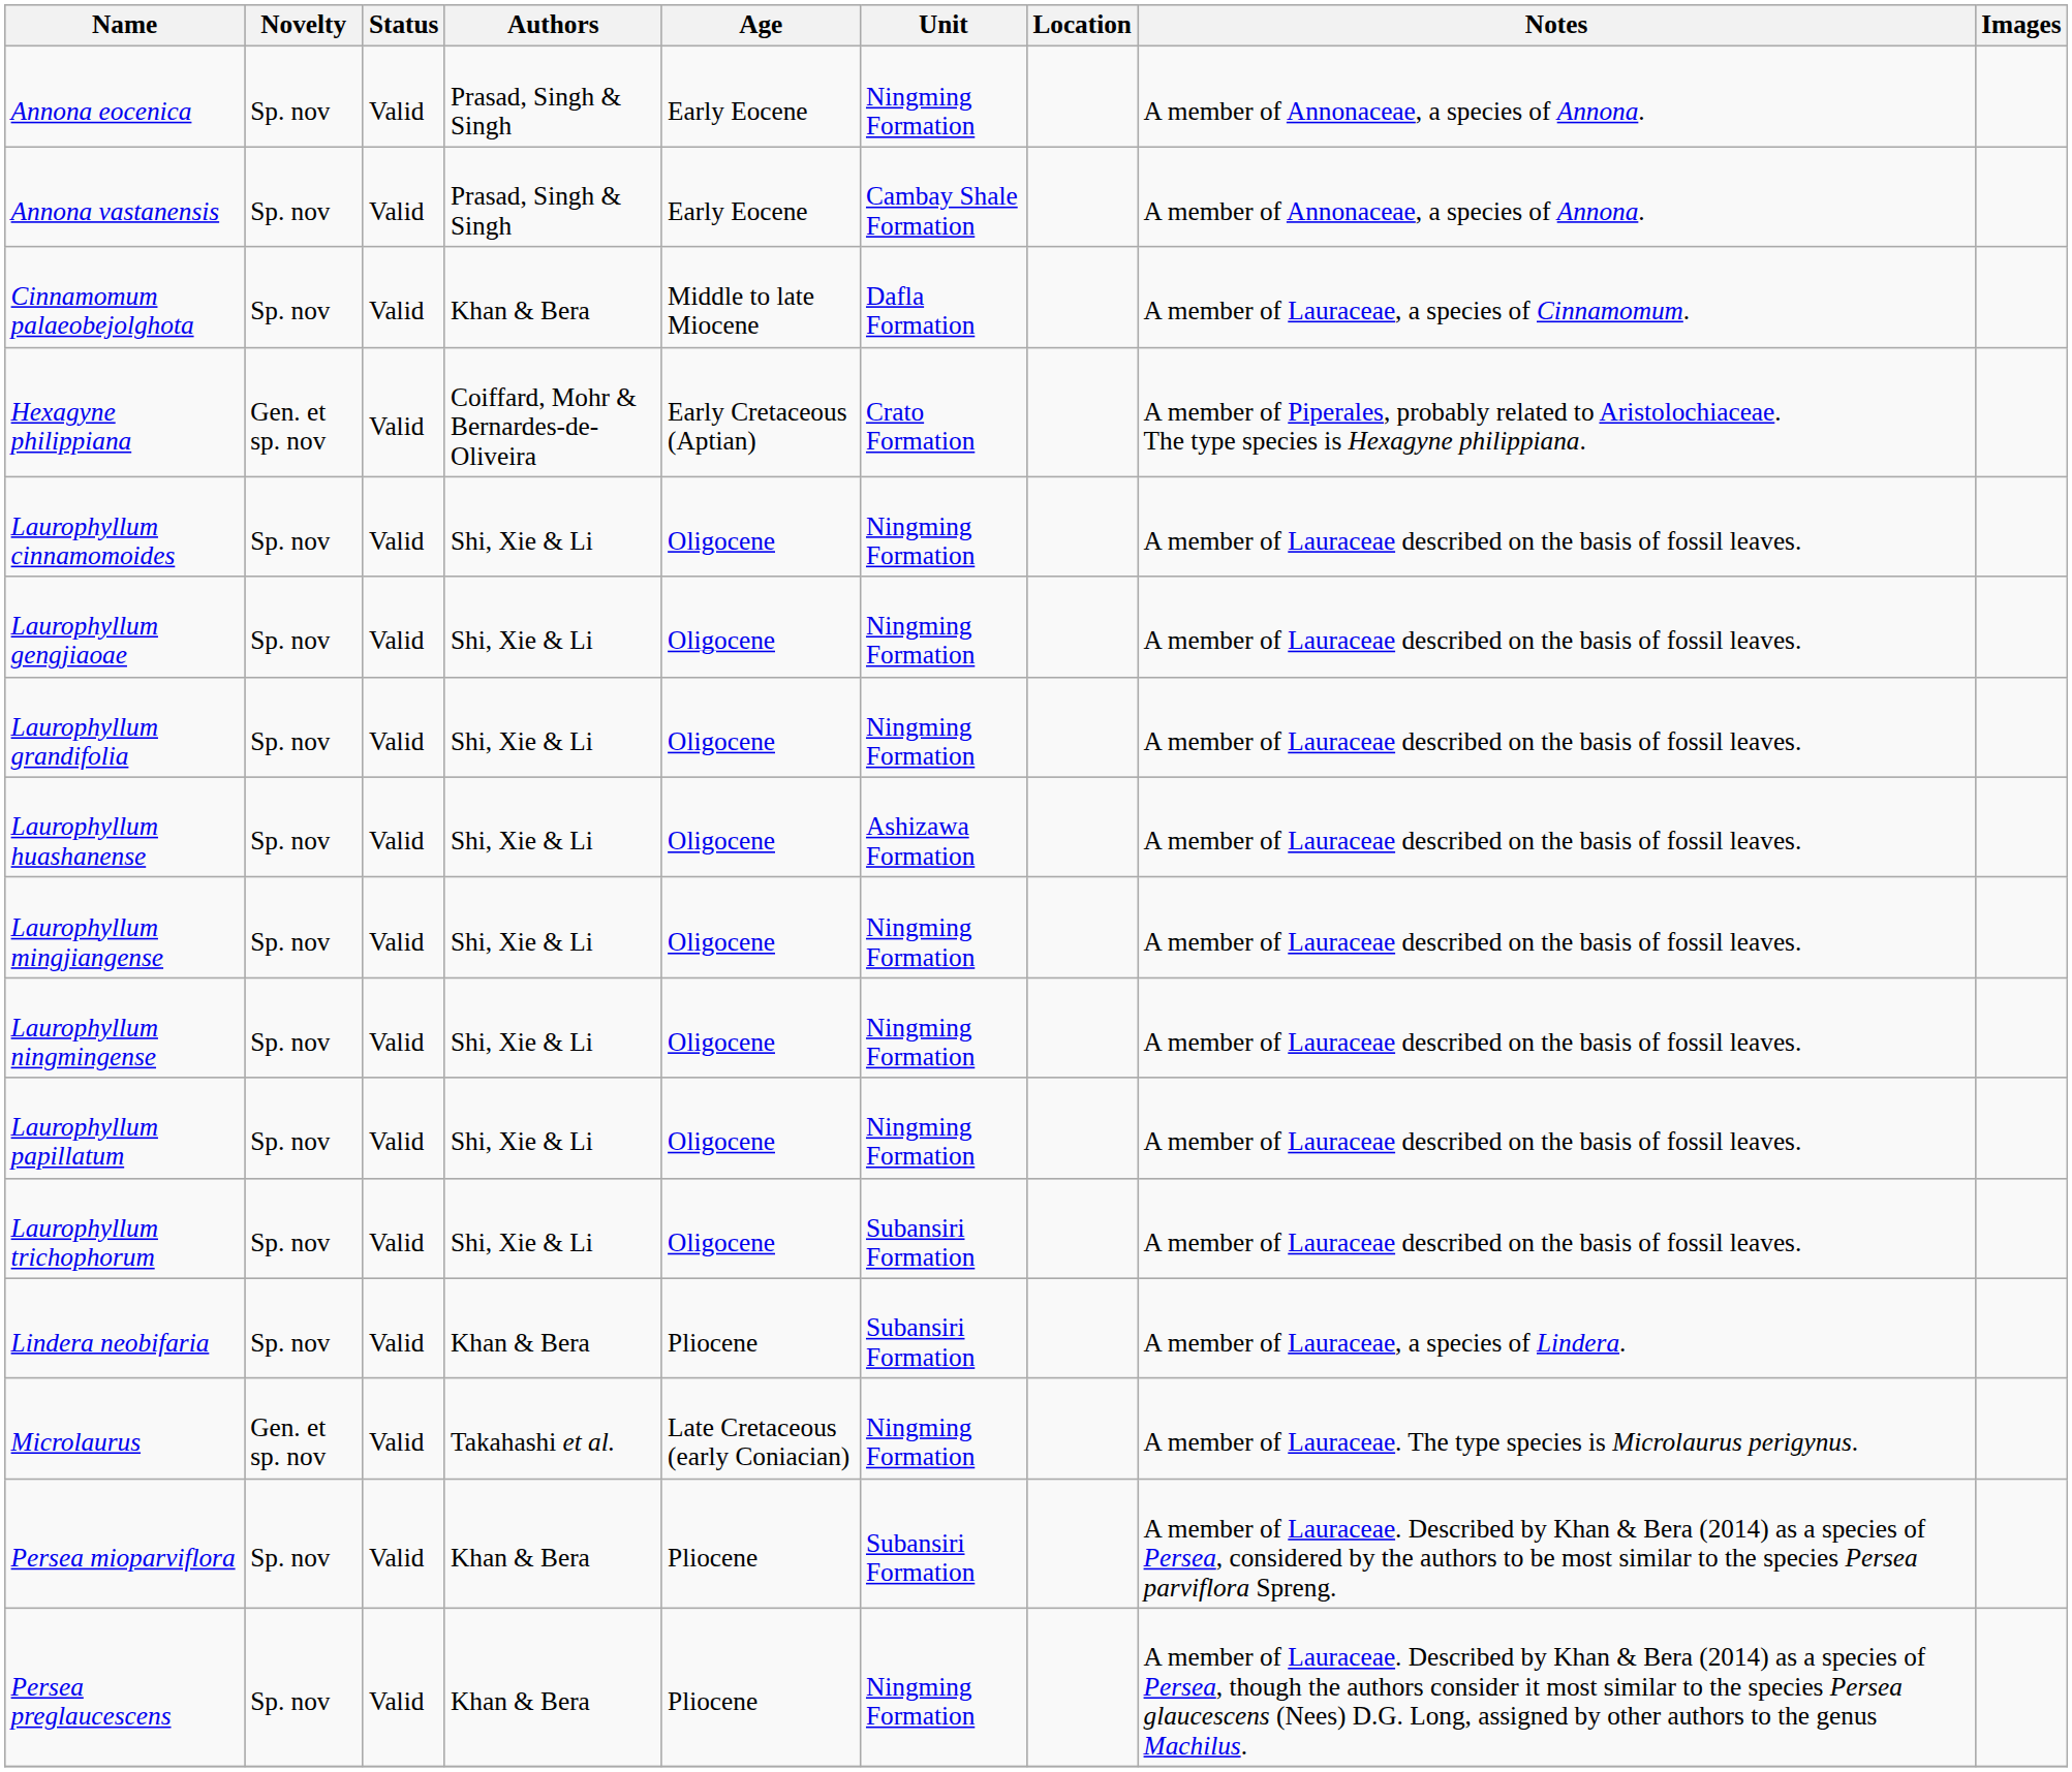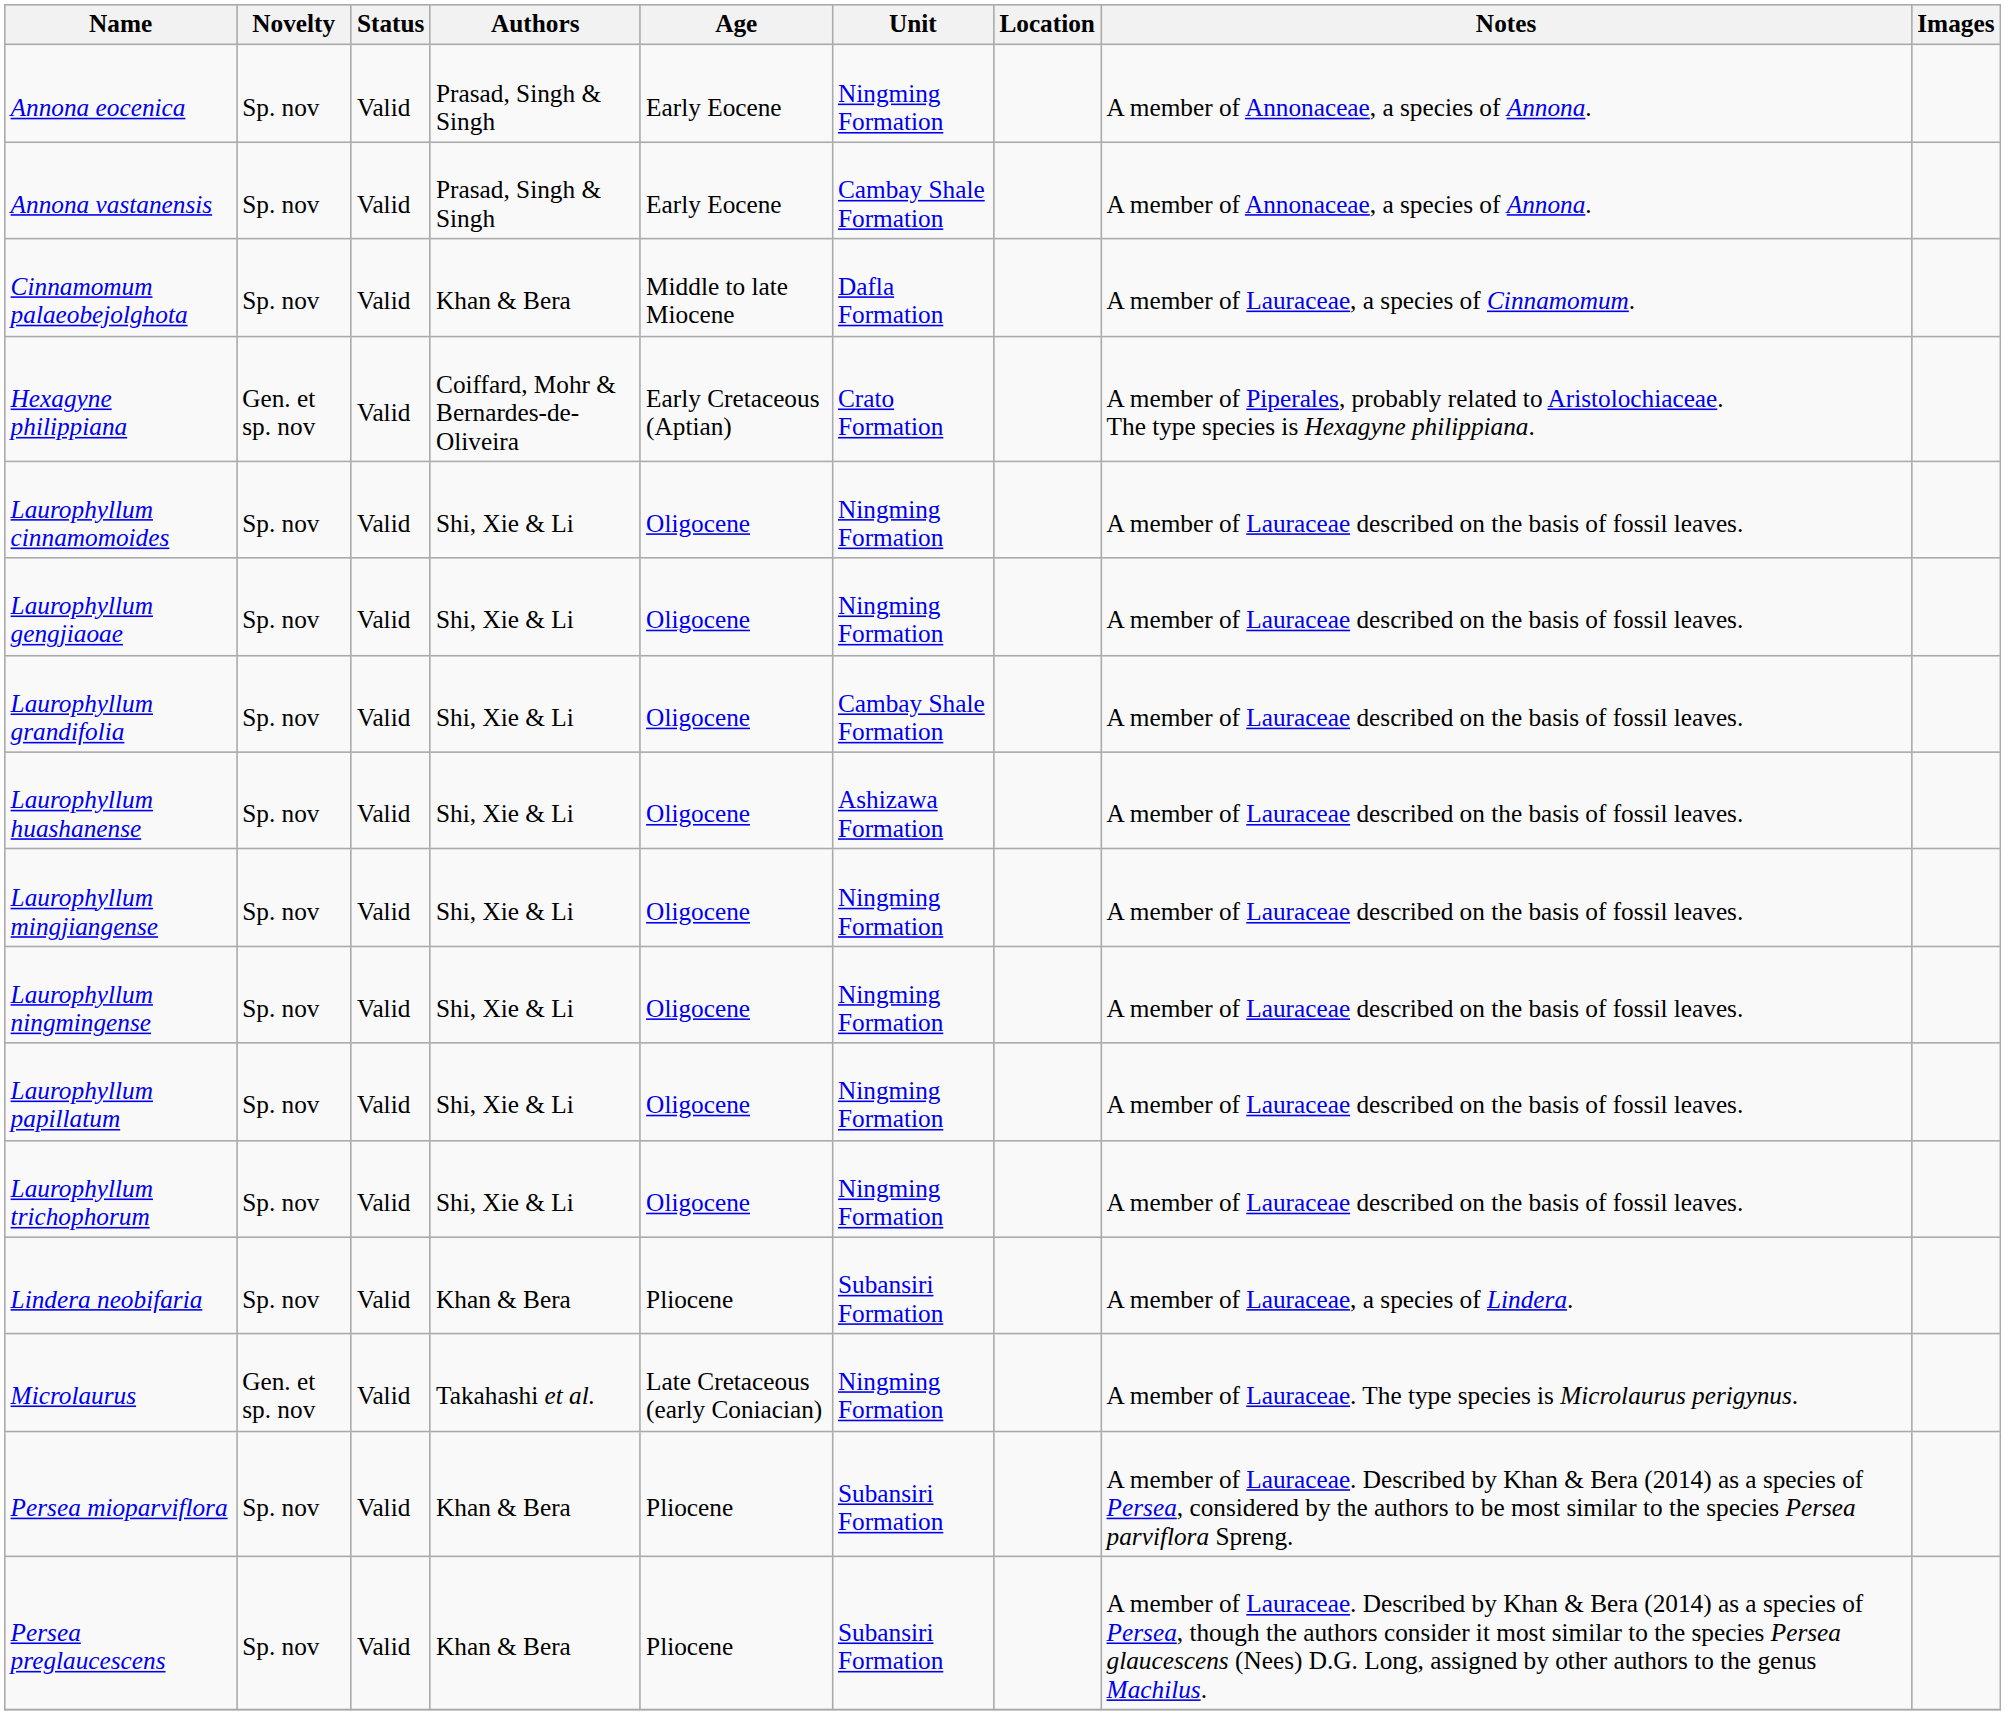 <table class="wikitable sortable" align="center" width="100%">
 <tr>
 <th>Name</th>
 <th>Novelty</th>
 <th>Status</th>
 <th>Authors</th>
 <th>Age</th>
 <th>Unit</th>
 <th>Location</th>
 <th>Notes</th>
 <th>Images</th>
 </tr>
 <tr>
 <td><br><em><a href='#'>Annona eocenica</a></em></td>
 <td><br>Sp. nov</td>
 <td><br>Valid</td>
 <td><br>Prasad, Singh & Singh</td>
 <td><br>Early Eocene</td>
 <td><br><a href='#'>Ningming Formation</a></td>
 <td><br></td>
 <td><br>A member of <a href='#'>Annonaceae</a>, a species of <em><a href='#'>Annona</a></em>.</td>
 <td></td>
 </tr>
 <tr>
 <td><br><em><a href='#'>Annona vastanensis</a></em></td>
 <td><br>Sp. nov</td>
 <td><br>Valid</td>
 <td><br>Prasad, Singh & Singh</td>
 <td><br>Early Eocene</td>
 <td><br><a href='#'>Cambay Shale Formation</a></td>
 <td><br></td>
 <td><br>A member of <a href='#'>Annonaceae</a>, a species of <em><a href='#'>Annona</a></em>.</td>
 <td></td>
 </tr>
 <tr>
 <td><br><em><a href='#'>Cinnamomum palaeobejolghota</a></em></td>
 <td><br>Sp. nov</td>
 <td><br>Valid</td>
 <td><br>Khan & Bera</td>
 <td><br>Middle to late Miocene</td>
 <td><br><a href='#'>Dafla Formation</a></td>
 <td><br></td>
 <td><br>A member of <a href='#'>Lauraceae</a>, a species of <em><a href='#'>Cinnamomum</a></em>.</td>
 <td></td>
 </tr>
 <tr>
 <td><br><em><a href='#'>Hexagyne philippiana</a></em></td>
 <td><br>Gen. et sp. nov</td>
 <td><br>Valid</td>
 <td><br>Coiffard, Mohr & Bernardes-de-Oliveira</td>
 <td><br>Early Cretaceous (Aptian)</td>
 <td><br><a href='#'>Crato Formation</a></td>
 <td><br></td>
 <td><br>A member of <a href='#'>Piperales</a>, probably related to <a href='#'>Aristolochiaceae</a>.<br> The type species is <em>Hexagyne philippiana</em>.</td>
 <td></td>
 </tr>
 <tr>
 <td><br><em><a href='#'>Laurophyllum cinnamomoides</a></em></td>
 <td><br>Sp. nov</td>
 <td><br>Valid</td>
 <td><br>Shi, Xie & Li</td>
 <td><br><a href='#'>Oligocene</a></td>
 <td><br><a href='#'>Ningming Formation</a></td>
 <td><br></td>
 <td><br>A member of <a href='#'>Lauraceae</a> described on the basis of fossil leaves.</td>
 <td></td>
 </tr>
 <tr>
 <td><br><em><a href='#'>Laurophyllum gengjiaoae</a></em></td>
 <td><br>Sp. nov</td>
 <td><br>Valid</td>
 <td><br>Shi, Xie & Li</td>
 <td><br><a href='#'>Oligocene</a></td>
 <td><br><a href='#'>Ningming Formation</a></td>
 <td><br></td>
 <td><br>A member of <a href='#'>Lauraceae</a> described on the basis of fossil leaves.</td>
 <td></td>
 </tr>
 <tr>
 <td><br><em><a href='#'>Laurophyllum grandifolia</a></em></td>
 <td><br>Sp. nov</td>
 <td><br>Valid</td>
 <td><br>Shi, Xie & Li</td>
 <td><br><a href='#'>Oligocene</a></td>
-<td><br><a href='#'>Ningming Formation</a></td>
+<td><br><a href='#'>Cambay Shale Formation</a></td>
 <td><br></td>
 <td><br>A member of <a href='#'>Lauraceae</a> described on the basis of fossil leaves.</td>
 <td></td>
 </tr>
 <tr>
 <td><br><em><a href='#'>Laurophyllum huashanense</a></em></td>
 <td><br>Sp. nov</td>
 <td><br>Valid</td>
 <td><br>Shi, Xie & Li</td>
 <td><br><a href='#'>Oligocene</a></td>
 <td><br><a href='#'>Ashizawa Formation</a></td>
 <td><br></td>
 <td><br>A member of <a href='#'>Lauraceae</a> described on the basis of fossil leaves.</td>
 <td></td>
 </tr>
 <tr>
 <td><br><em><a href='#'>Laurophyllum mingjiangense</a></em></td>
 <td><br>Sp. nov</td>
 <td><br>Valid</td>
 <td><br>Shi, Xie & Li</td>
 <td><br><a href='#'>Oligocene</a></td>
 <td><br><a href='#'>Ningming Formation</a></td>
 <td><br></td>
 <td><br>A member of <a href='#'>Lauraceae</a> described on the basis of fossil leaves.</td>
 <td></td>
 </tr>
 <tr>
 <td><br><em><a href='#'>Laurophyllum ningmingense</a></em></td>
 <td><br>Sp. nov</td>
 <td><br>Valid</td>
 <td><br>Shi, Xie & Li</td>
 <td><br><a href='#'>Oligocene</a></td>
 <td><br><a href='#'>Ningming Formation</a></td>
 <td><br></td>
 <td><br>A member of <a href='#'>Lauraceae</a> described on the basis of fossil leaves.</td>
 <td></td>
 </tr>
 <tr>
 <td><br><em><a href='#'>Laurophyllum papillatum</a></em></td>
 <td><br>Sp. nov</td>
 <td><br>Valid</td>
 <td><br>Shi, Xie & Li</td>
 <td><br><a href='#'>Oligocene</a></td>
 <td><br><a href='#'>Ningming Formation</a></td>
 <td><br></td>
 <td><br>A member of <a href='#'>Lauraceae</a> described on the basis of fossil leaves.</td>
 <td></td>
 </tr>
 <tr>
 <td><br><em><a href='#'>Laurophyllum trichophorum</a></em></td>
 <td><br>Sp. nov</td>
 <td><br>Valid</td>
 <td><br>Shi, Xie & Li</td>
 <td><br><a href='#'>Oligocene</a></td>
-<td><br><a href='#'>Subansiri Formation</a></td>
+<td><br><a href='#'>Ningming Formation</a></td>
 <td><br></td>
 <td><br>A member of <a href='#'>Lauraceae</a> described on the basis of fossil leaves.</td>
 <td></td>
 </tr>
 <tr>
 <td><br><em><a href='#'>Lindera neobifaria</a></em></td>
 <td><br>Sp. nov</td>
 <td><br>Valid</td>
 <td><br>Khan & Bera</td>
 <td><br>Pliocene</td>
 <td><br><a href='#'>Subansiri Formation</a></td>
 <td><br></td>
 <td><br>A member of <a href='#'>Lauraceae</a>, a species of <em><a href='#'>Lindera</a></em>.</td>
 <td></td>
 </tr>
 <tr>
 <td><br><em><a href='#'>Microlaurus</a></em></td>
 <td><br>Gen. et sp. nov</td>
 <td><br>Valid</td>
 <td><br>Takahashi <em>et al.</em></td>
 <td><br>Late Cretaceous (early Coniacian)</td>
 <td><br><a href='#'>Ningming Formation</a></td>
 <td><br></td>
 <td><br>A member of <a href='#'>Lauraceae</a>. The type species is <em>Microlaurus perigynus</em>.</td>
 <td></td>
 </tr>
 <tr>
 <td><br><em><a href='#'>Persea mioparviflora</a></em></td>
 <td><br>Sp. nov</td>
 <td><br>Valid</td>
 <td><br>Khan & Bera</td>
 <td><br>Pliocene</td>
 <td><br><a href='#'>Subansiri Formation</a></td>
 <td><br></td>
 <td><br>A member of <a href='#'>Lauraceae</a>. Described by Khan & Bera (2014) as a species of <em><a href='#'>Persea</a></em>, considered by the authors to be most similar to the species <em>Persea parviflora</em> Spreng.</td>
 <td></td>
 </tr>
 <tr>
 <td><br><em><a href='#'>Persea preglaucescens</a></em></td>
 <td><br>Sp. nov</td>
 <td><br>Valid</td>
 <td><br>Khan & Bera</td>
 <td><br>Pliocene</td>
-<td><br><a href='#'>Ningming Formation</a></td>
+<td><br><a href='#'>Subansiri Formation</a></td>
 <td><br></td>
 <td><br>A member of <a href='#'>Lauraceae</a>. Described by Khan & Bera (2014) as a species of <em><a href='#'>Persea</a></em>, though the authors consider it most similar to the species <em>Persea glaucescens</em> (Nees) D.G. Long, assigned by other authors to the genus <em><a href='#'>Machilus</a></em>.</td>
 <td></td>
 </tr>
 <tr>
 </tr>
 </table>
